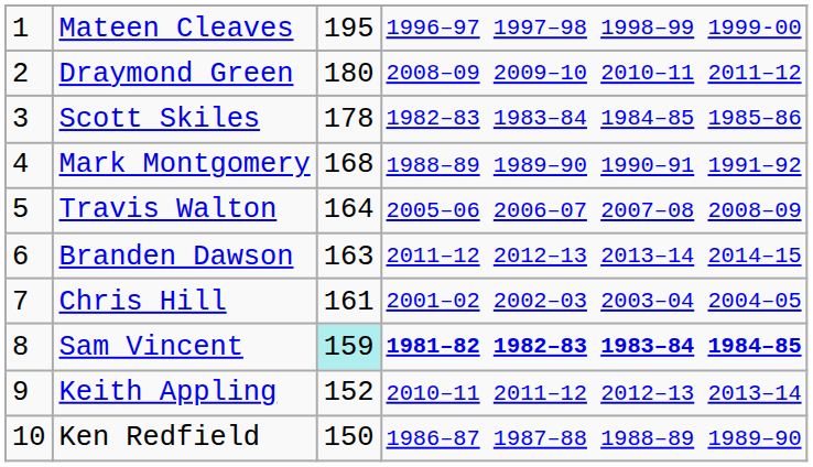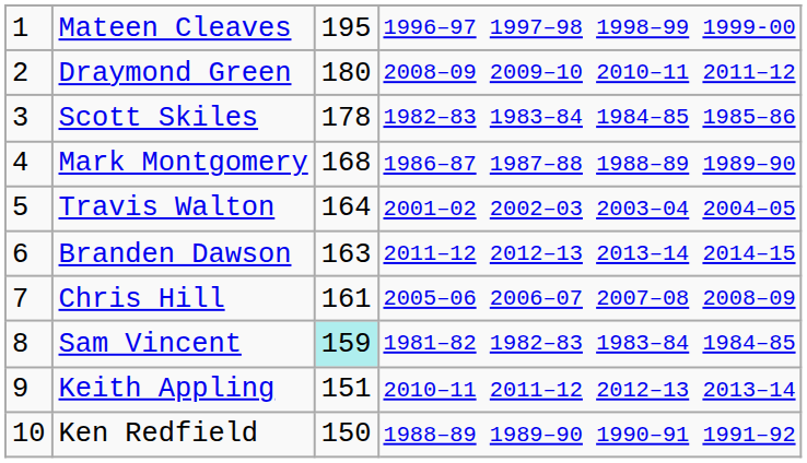 <table class="wikitable">
 <tr>
 </tr>
 <tr>
 <td>1</td>
 <td><a href='#'>Mateen Cleaves</a></td>
 <td>195</td>
 <td style="font-size:80%;"><a href='#'>1996–97</a> <a href='#'>1997–98</a> <a href='#'>1998–99</a> <a href='#'>1999-00</a></td>
 </tr>
 <tr>
 <td>2</td>
 <td><a href='#'>Draymond Green</a></td>
 <td>180</td>
 <td style="font-size:80%;"><a href='#'>2008–09</a> <a href='#'>2009–10</a> <a href='#'>2010–11</a> <a href='#'>2011–12</a></td>
 </tr>
 <tr>
 <td>3</td>
 <td><a href='#'>Scott Skiles</a></td>
 <td>178</td>
 <td style="font-size:80%;"><a href='#'>1982–83</a> <a href='#'>1983–84</a> <a href='#'>1984–85</a> <a href='#'>1985–86</a></td>
 </tr>
 <tr>
 <td>4</td>
 <td><a href='#'>Mark Montgomery</a></td>
 <td>168</td>
-<td style="font-size:80%;"><a href='#'>1988–89</a> <a href='#'>1989–90</a> <a href='#'>1990–91</a> <a href='#'>1991–92</a></td>
+<td style="font-size:80%;"><a href='#'>1986–87</a> <a href='#'>1987–88</a> <a href='#'>1988–89</a> <a href='#'>1989–90</a></td>
 </tr>
 <tr>
 <td>5</td>
 <td><a href='#'>Travis Walton</a></td>
 <td>164</td>
-<td style="font-size:80%;"><a href='#'>2005–06</a> <a href='#'>2006–07</a> <a href='#'>2007–08</a> <a href='#'>2008–09</a></td>
+<td style="font-size:80%;"><a href='#'>2001–02</a> <a href='#'>2002–03</a> <a href='#'>2003–04</a> <a href='#'>2004–05</a></td>
 </tr>
 <tr>
 <td>6</td>
 <td><a href='#'>Branden Dawson</a></td>
 <td>163</td>
 <td style="font-size:80%;"><a href='#'>2011–12</a> <a href='#'>2012–13</a> <a href='#'>2013–14</a> <a href='#'>2014–15</a></td>
 </tr>
 <tr>
 <td>7</td>
 <td><a href='#'>Chris Hill</a></td>
 <td>161</td>
-<td style="font-size:80%;"><a href='#'>2001–02</a> <a href='#'>2002–03</a> <a href='#'>2003–04</a> <a href='#'>2004–05</a></td>
+<td style="font-size:80%;"><a href='#'>2005–06</a> <a href='#'>2006–07</a> <a href='#'>2007–08</a> <a href='#'>2008–09</a></td>
 </tr>
 <tr>
 <td>8</td>
 <td><a href='#'>Sam Vincent</a></td>
 <td style="background: paleturquoise;">159</td>
-<td style="font-size:80%;"><strong><a href='#'>1981–82</a> <a href='#'>1982–83</a> <a href='#'>1983–84</a> <a href='#'>1984–85</a></strong></td>
+<td style="font-size:80%;"><a href='#'>1981–82</a> <a href='#'>1982–83</a> <a href='#'>1983–84</a> <a href='#'>1984–85</a></td>
 </tr>
 <tr>
 <td>9</td>
 <td><a href='#'>Keith Appling</a></td>
-<td>152</td>
+<td>151</td>
 <td style="font-size:80%;"><a href='#'>2010–11</a> <a href='#'>2011–12</a> <a href='#'>2012–13</a> <a href='#'>2013–14</a></td>
 </tr>
 <tr>
 <td>10</td>
 <td>Ken Redfield</td>
 <td>150</td>
-<td style="font-size:80%;"><a href='#'>1986–87</a> <a href='#'>1987–88</a> <a href='#'>1988–89</a> <a href='#'>1989–90</a></td>
+<td style="font-size:80%;"><a href='#'>1988–89</a> <a href='#'>1989–90</a> <a href='#'>1990–91</a> <a href='#'>1991–92</a></td>
 </tr>
 </table>
